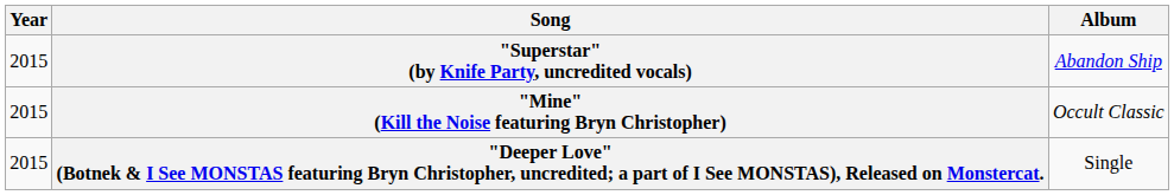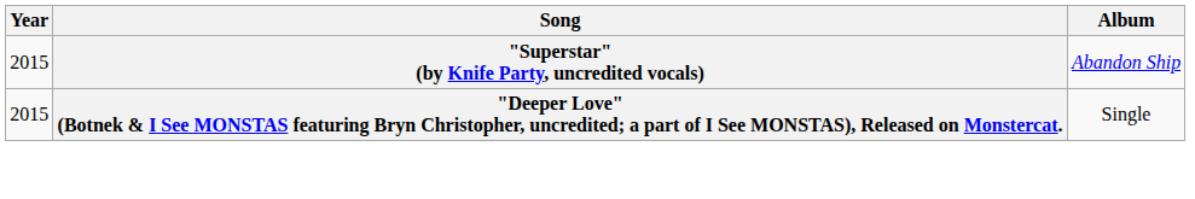 <table class="wikitable plainrowheaders" style="text-align:center;">
 <tr>
 <th scope="col">Year</th>
 <th scope="col">Song</th>
 <th scope="col">Album</th>
 </tr>
 <tr>
 <td>2015</td>
 <th scope="row">"Superstar"<br><span>(by <a href='#'>Knife Party</a>, uncredited vocals)</span></th>
 <td><em><a href='#'>Abandon Ship</a></em></td>
 </tr>
 <tr>
 <td>2015</td>
-<th scope="row">"Mine"<br><span>(<a href='#'>Kill the Noise</a> featuring Bryn Christopher)</span></th>
-<td><em>Occult Classic</em></td>
-</tr>
-<tr>
-<td>2015</td>
 <th scope="row">"Deeper Love"<br><span>(Botnek & <a href='#'>I See MONSTAS</a> featuring Bryn Christopher, uncredited; a part of I See MONSTAS), Released on <a href='#'>Monstercat</a>.</span></th>
 <td>Single</td>
 </tr>
 </table>
